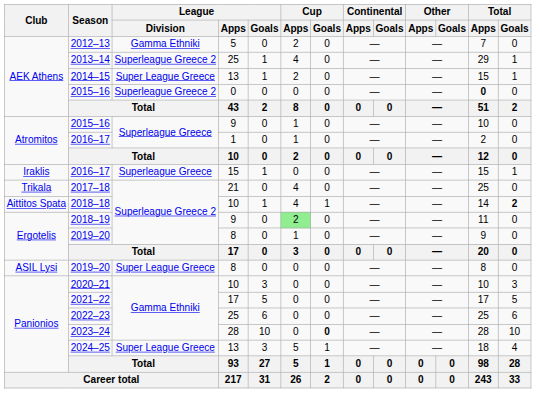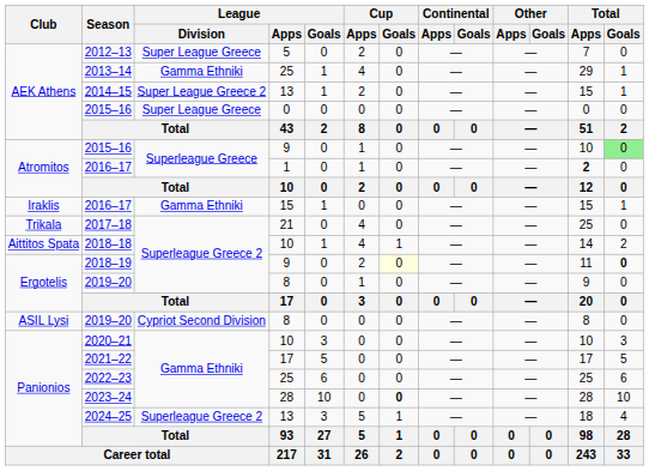 <table class="wikitable" style="text-align:center">
 <tr>
 <th rowspan=2>Club</th>
 <th rowspan=2>Season</th>
 <th colspan=3>League</th>
 <th colspan=2>Cup</th>
 <th colspan=2>Continental</th>
 <th colspan=2>Other</th>
 <th colspan=3>Total</th>
 </tr>
 <tr>
 <th>Division</th>
 <th>Apps</th>
 <th>Goals</th>
 <th>Apps</th>
 <th>Goals</th>
 <th>Apps</th>
 <th>Goals</th>
 <th>Apps</th>
 <th>Goals</th>
 <th>Apps</th>
 <th>Goals</th>
 </tr>
 <tr>
 <td rowspan="5"><a href='#'>AEK Athens</a></td>
 <td><a href='#'>2012–13</a></td>
-<td><a href='#'>Gamma Ethniki</a></td>
+<td><a href='#'>Super League Greece</a></td>
 <td>5</td>
 <td>0</td>
 <td>2</td>
 <td>0</td>
 <td colspan="2">—</td>
 <td colspan="2">—</td>
 <td>7</td>
 <td>0</td>
 </tr>
 <tr>
 <td><a href='#'>2013–14</a></td>
-<td><a href='#'>Superleague Greece 2</a></td>
+<td><a href='#'>Gamma Ethniki</a></td>
 <td>25</td>
 <td>1</td>
 <td>4</td>
 <td>0</td>
 <td colspan="2">—</td>
 <td colspan="2">—</td>
 <td>29</td>
 <td>1</td>
 </tr>
 <tr>
 <td><a href='#'>2014–15</a></td>
-<td><a href='#'>Super League Greece</a></td>
+<td><a href='#'>Super League Greece 2</a></td>
 <td>13</td>
 <td>1</td>
 <td>2</td>
 <td>0</td>
 <td colspan="2">—</td>
 <td colspan="2">—</td>
 <td>15</td>
 <td>1</td>
 </tr>
 <tr>
 <td><a href='#'>2015–16</a></td>
-<td><a href='#'>Superleague Greece 2</a></td>
+<td><a href='#'>Super League Greece</a></td>
 <td>0</td>
 <td>0</td>
 <td>0</td>
 <td>0</td>
 <td colspan="2">—</td>
 <td colspan="2">—</td>
-<td><strong>0</strong></td>
+<td>0</td>
 <td>0</td>
 </tr>
 <tr>
 <th colspan="2">Total</th>
 <th>43</th>
 <th>2</th>
 <th>8</th>
 <th>0</th>
 <th>0</th>
 <th>0</th>
 <th colspan="2">—</th>
 <th>51</th>
 <th>2</th>
 </tr>
 <tr>
 <td rowspan="3"><a href='#'>Atromitos</a></td>
 <td><a href='#'>2015–16</a></td>
 <td rowspan="2"><a href='#'>Superleague Greece</a></td>
 <td>9</td>
 <td>0</td>
 <td>1</td>
 <td>0</td>
 <td colspan="2">—</td>
 <td colspan="2">—</td>
 <td>10</td>
-<td>0</td>
+<td style="background: lightgreen;">0</td>
 </tr>
 <tr>
 <td><a href='#'>2016–17</a></td>
 <td>1</td>
 <td>0</td>
 <td>1</td>
 <td>0</td>
 <td colspan="2">—</td>
 <td colspan="2">—</td>
-<td>2</td>
+<td><strong>2</strong></td>
 <td>0</td>
 </tr>
 <tr>
 <th colspan="2">Total</th>
 <th>10</th>
 <th>0</th>
 <th>2</th>
 <th>0</th>
 <th>0</th>
 <th>0</th>
 <th colspan="2">—</th>
 <th>12</th>
 <th>0</th>
 </tr>
 <tr>
 <td><a href='#'>Iraklis</a></td>
 <td><a href='#'>2016–17</a></td>
-<td><a href='#'>Superleague Greece</a></td>
+<td><a href='#'>Gamma Ethniki</a></td>
 <td>15</td>
 <td>1</td>
 <td>0</td>
 <td>0</td>
 <td colspan="2">—</td>
 <td colspan="2">—</td>
 <td>15</td>
 <td>1</td>
 </tr>
 <tr>
 <td><a href='#'>Trikala</a></td>
 <td><a href='#'>2017–18</a></td>
 <td rowspan="4"><a href='#'>Superleague Greece 2</a></td>
 <td>21</td>
 <td>0</td>
 <td>4</td>
 <td>0</td>
 <td colspan="2">—</td>
 <td colspan="2">—</td>
 <td>25</td>
 <td>0</td>
 </tr>
 <tr>
 <td><a href='#'>Aittitos Spata</a></td>
 <td><a href='#'>2018–18</a></td>
 <td>10</td>
 <td>1</td>
 <td>4</td>
 <td>1</td>
 <td colspan="2">—</td>
 <td colspan="2">—</td>
 <td>14</td>
-<td><strong>2</strong></td>
+<td>2</td>
 </tr>
 <tr>
 <td rowspan="3"><a href='#'>Ergotelis</a></td>
 <td><a href='#'>2018–19</a></td>
 <td>9</td>
 <td>0</td>
-<td style="background: lightgreen;">2</td>
-<td>0</td>
+<td>2</td>
+<td style="background: lightyellow;">0</td>
 <td colspan="2">—</td>
 <td colspan="2">—</td>
 <td>11</td>
-<td>0</td>
+<td><strong>0</strong></td>
 </tr>
 <tr>
 <td><a href='#'>2019–20</a></td>
 <td>8</td>
 <td>0</td>
 <td>1</td>
 <td>0</td>
 <td colspan="2">—</td>
 <td colspan="2">—</td>
 <td>9</td>
 <td>0</td>
 </tr>
 <tr>
 <th colspan="2">Total</th>
 <th>17</th>
 <th>0</th>
 <th>3</th>
 <th>0</th>
 <th>0</th>
 <th>0</th>
 <th colspan="2">—</th>
 <th>20</th>
 <th>0</th>
 </tr>
 <tr>
 <td><a href='#'>ASIL Lysi</a></td>
 <td><a href='#'>2019–20</a></td>
-<td><a href='#'>Super League Greece</a></td>
+<td><a href='#'>Cypriot Second Division</a></td>
 <td>8</td>
 <td>0</td>
 <td>0</td>
 <td>0</td>
 <td colspan="2">—</td>
 <td colspan="2">—</td>
 <td>8</td>
 <td>0</td>
 </tr>
 <tr>
 <td rowspan="6"><a href='#'>Panionios</a></td>
 <td><a href='#'>2020–21</a></td>
 <td rowspan="4"><a href='#'>Gamma Ethniki</a></td>
 <td>10</td>
 <td>3</td>
 <td>0</td>
 <td>0</td>
 <td colspan="2">—</td>
 <td colspan="2">—</td>
 <td>10</td>
 <td>3</td>
 </tr>
 <tr>
 <td><a href='#'>2021–22</a></td>
 <td>17</td>
 <td>5</td>
 <td>0</td>
 <td>0</td>
 <td colspan="2">—</td>
 <td colspan="2">—</td>
 <td>17</td>
 <td>5</td>
 </tr>
 <tr>
 <td><a href='#'>2022–23</a></td>
 <td>25</td>
 <td>6</td>
 <td>0</td>
 <td>0</td>
 <td colspan="2">—</td>
 <td colspan="2">—</td>
 <td>25</td>
 <td>6</td>
 </tr>
 <tr>
 <td><a href='#'>2023–24</a></td>
 <td>28</td>
 <td>10</td>
 <td>0</td>
 <td><strong>0</strong></td>
 <td colspan="2">—</td>
 <td colspan="2">—</td>
 <td>28</td>
 <td>10</td>
 </tr>
 <tr>
 <td><a href='#'>2024–25</a></td>
-<td><a href='#'>Super League Greece</a></td>
+<td><a href='#'>Superleague Greece 2</a></td>
 <td>13</td>
 <td>3</td>
 <td>5</td>
 <td>1</td>
 <td colspan="2">—</td>
 <td colspan="2">—</td>
 <td>18</td>
 <td>4</td>
 </tr>
 <tr>
 <th colspan="2">Total</th>
 <th>93</th>
 <th>27</th>
 <th>5</th>
 <th>1</th>
 <th>0</th>
 <th>0</th>
 <th>0</th>
 <th>0</th>
 <th>98</th>
 <th>28</th>
 </tr>
 <tr>
 <th colspan="3">Career total</th>
 <th>217</th>
 <th>31</th>
 <th>26</th>
 <th>2</th>
 <th>0</th>
 <th>0</th>
 <th>0</th>
 <th>0</th>
 <th>243</th>
 <th>33</th>
 </tr>
 </table>
